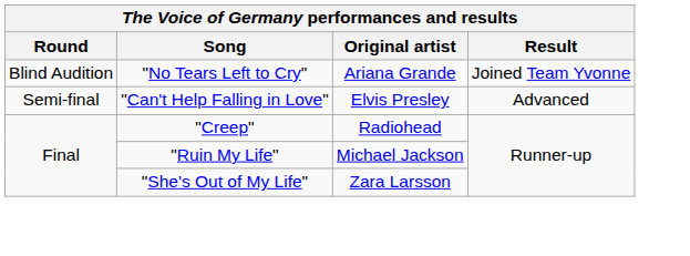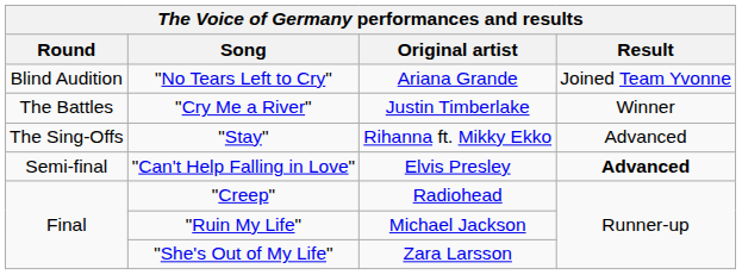 <table class="wikitable mw-collapsible collapsible collapsed" style="text-align:center;">
 <tr>
 <th colspan="4"><em>The Voice of Germany</em> performances and results</th>
 </tr>
 <tr>
 <th scope="col">Round</th>
 <th scope="col">Song</th>
 <th scope="col">Original artist</th>
 <th scope="col">Result</th>
 </tr>
 <tr>
 <td>Blind Audition</td>
 <td>"<a href='#'>No Tears Left to Cry</a>"</td>
 <td><a href='#'>Ariana Grande</a></td>
 <td>Joined <a href='#'>Team Yvonne</a></td>
 </tr>
 <tr>
+<td>The Battles</td>
+<td>"<a href='#'>Cry Me a River</a>"</td>
+<td><a href='#'>Justin Timberlake</a></td>
+<td>Winner</td>
+</tr>
+<tr>
+<td>The Sing-Offs</td>
+<td>"<a href='#'>Stay</a>"</td>
+<td><a href='#'>Rihanna</a> ft. <a href='#'>Mikky Ekko</a></td>
+<td>Advanced</td>
+</tr>
+<tr>
 <td>Semi-final</td>
 <td>"<a href='#'>Can't Help Falling in Love</a>"</td>
 <td><a href='#'>Elvis Presley</a></td>
-<td>Advanced</td>
+<td><strong>Advanced</strong></td>
 </tr>
 <tr>
 <td rowspan="3">Final</td>
 <td>"<a href='#'>Creep</a>"</td>
 <td><a href='#'>Radiohead</a></td>
 <td rowspan="3">Runner-up</td>
 </tr>
 <tr>
 <td>"<a href='#'>Ruin My Life</a>"</td>
 <td><a href='#'>Michael Jackson</a></td>
 </tr>
 <tr>
 <td>"<a href='#'>She's Out of My Life</a>"</td>
 <td><a href='#'>Zara Larsson</a></td>
 </tr>
 </table>
